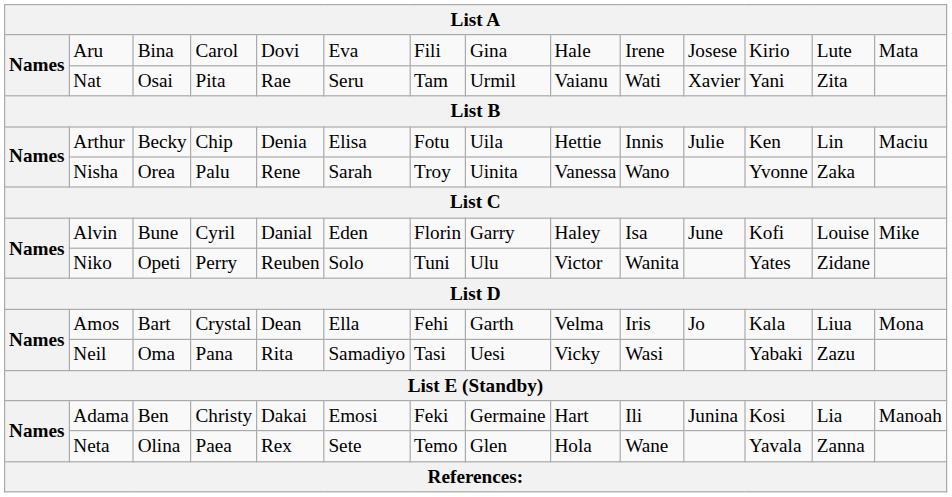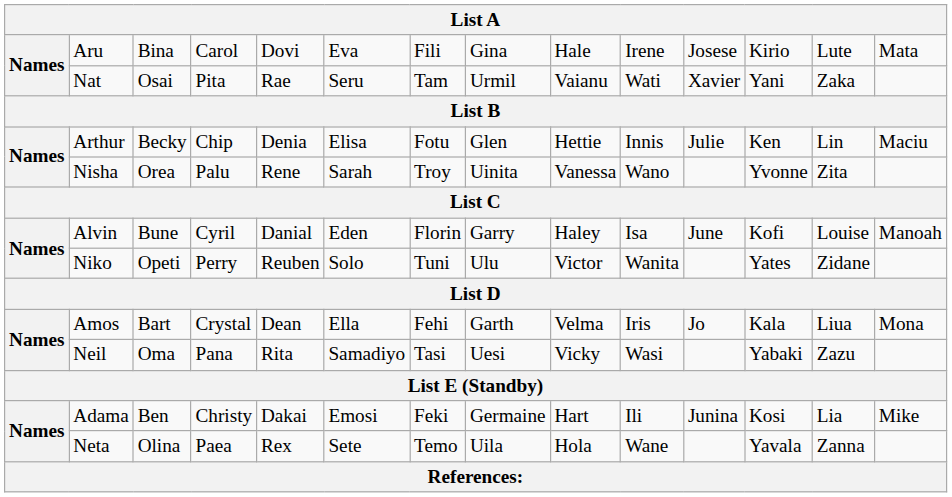 <table class="wikitable">
 <tr>
 <th scope="col" colspan=14>List A</th>
 </tr>
 <tr>
 <th scope="row" rowspan=2>Names</th>
 <td>Aru</td>
 <td>Bina</td>
 <td>Carol</td>
 <td>Dovi</td>
 <td>Eva</td>
 <td>Fili</td>
 <td>Gina</td>
 <td>Hale</td>
 <td>Irene</td>
 <td>Josese</td>
 <td>Kirio</td>
 <td>Lute</td>
 <td>Mata</td>
 </tr>
 <tr>
 <td>Nat</td>
 <td>Osai</td>
 <td>Pita</td>
 <td>Rae</td>
 <td>Seru</td>
 <td>Tam</td>
 <td>Urmil</td>
 <td>Vaianu</td>
 <td>Wati</td>
 <td>Xavier</td>
 <td>Yani</td>
-<td>Zita</td>
+<td>Zaka</td>
 <td></td>
 </tr>
 <tr>
 <th scope="col" colspan=14>List B</th>
 </tr>
 <tr>
 <th scope="row" rowspan=2>Names</th>
 <td>Arthur</td>
 <td>Becky</td>
 <td>Chip</td>
 <td>Denia</td>
 <td>Elisa</td>
 <td>Fotu</td>
-<td>Uila</td>
+<td>Glen</td>
 <td>Hettie</td>
 <td>Innis</td>
 <td>Julie</td>
 <td>Ken</td>
 <td>Lin</td>
 <td>Maciu</td>
 </tr>
 <tr>
 <td>Nisha</td>
 <td>Orea</td>
 <td>Palu</td>
 <td>Rene</td>
 <td>Sarah</td>
 <td>Troy</td>
 <td>Uinita</td>
 <td>Vanessa</td>
 <td>Wano</td>
 <td></td>
 <td>Yvonne</td>
-<td>Zaka</td>
+<td>Zita</td>
 <td></td>
 </tr>
 <tr>
 <th scope="col" colspan=14>List C</th>
 </tr>
 <tr>
 <th scope="row" rowspan=2>Names</th>
 <td>Alvin</td>
 <td>Bune</td>
 <td>Cyril</td>
 <td>Danial</td>
 <td>Eden</td>
 <td>Florin</td>
 <td>Garry</td>
 <td>Haley</td>
 <td>Isa</td>
 <td>June</td>
 <td>Kofi</td>
 <td>Louise</td>
-<td>Mike</td>
+<td>Manoah</td>
 </tr>
 <tr>
 <td>Niko</td>
 <td>Opeti</td>
 <td>Perry</td>
 <td>Reuben</td>
 <td>Solo</td>
 <td>Tuni</td>
 <td>Ulu</td>
 <td>Victor</td>
 <td>Wanita</td>
 <td></td>
 <td>Yates</td>
 <td>Zidane</td>
 <td></td>
 </tr>
 <tr>
 <th scope="col" colspan=14>List D</th>
 </tr>
 <tr>
 <th scope="row" rowspan=2>Names</th>
 <td>Amos</td>
 <td>Bart</td>
 <td>Crystal</td>
 <td>Dean</td>
 <td>Ella</td>
 <td>Fehi</td>
 <td>Garth</td>
 <td>Velma</td>
 <td>Iris</td>
 <td>Jo</td>
 <td>Kala</td>
 <td>Liua</td>
 <td>Mona</td>
 </tr>
 <tr>
 <td>Neil</td>
 <td>Oma</td>
 <td>Pana</td>
 <td>Rita</td>
 <td>Samadiyo</td>
 <td>Tasi</td>
 <td>Uesi</td>
 <td>Vicky</td>
 <td>Wasi</td>
 <td></td>
 <td>Yabaki</td>
 <td>Zazu</td>
 <td></td>
 </tr>
 <tr>
 <th scope="col" colspan=14>List E (Standby)</th>
 </tr>
 <tr>
 <th scope="row" rowspan=2>Names</th>
 <td>Adama</td>
 <td>Ben</td>
 <td>Christy</td>
 <td>Dakai</td>
 <td>Emosi</td>
 <td>Feki</td>
 <td>Germaine</td>
 <td>Hart</td>
 <td>Ili</td>
 <td>Junina</td>
 <td>Kosi</td>
 <td>Lia</td>
-<td>Manoah</td>
+<td>Mike</td>
 </tr>
 <tr>
 <td>Neta</td>
 <td>Olina</td>
 <td>Paea</td>
 <td>Rex</td>
 <td>Sete</td>
 <td>Temo</td>
-<td>Glen</td>
+<td>Uila</td>
 <td>Hola</td>
 <td>Wane</td>
 <td></td>
 <td>Yavala</td>
 <td>Zanna</td>
 <td></td>
 </tr>
 <tr>
 <th colspan=14>References:</th>
 </tr>
 </table>
